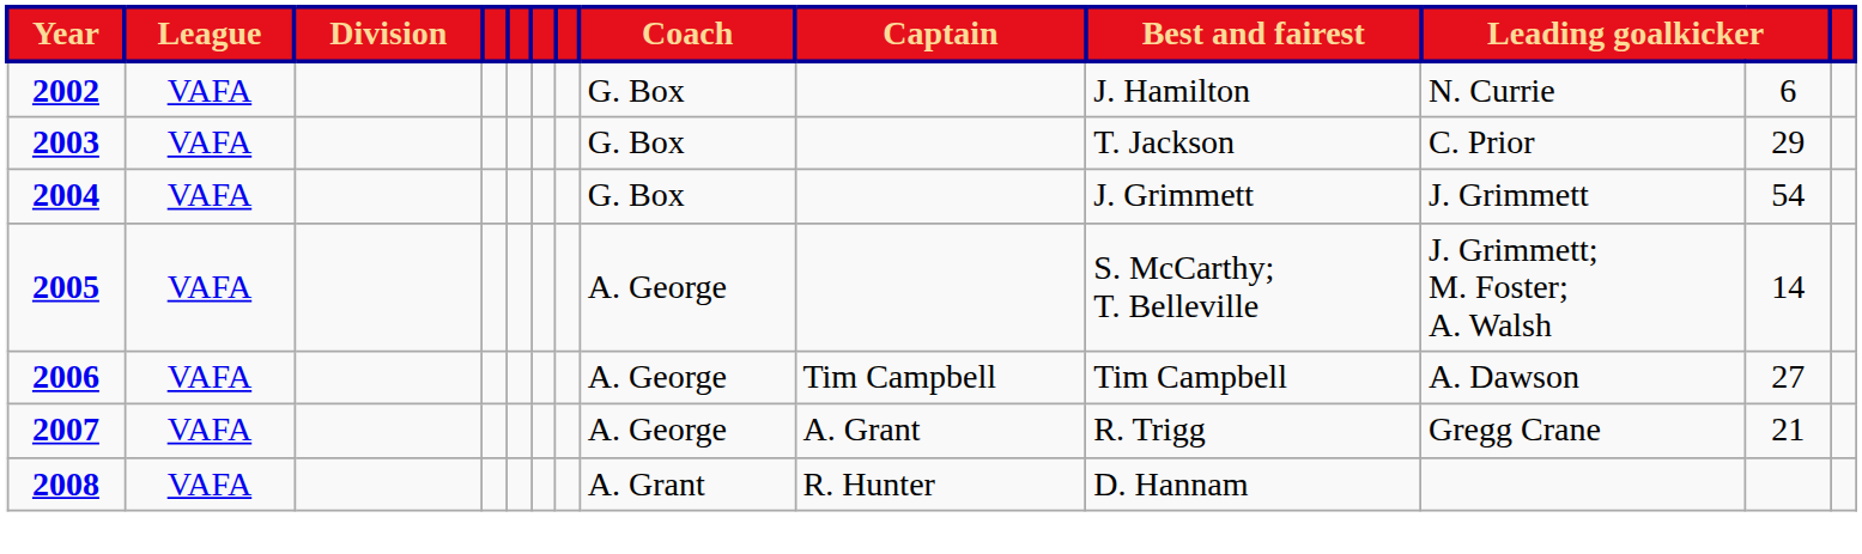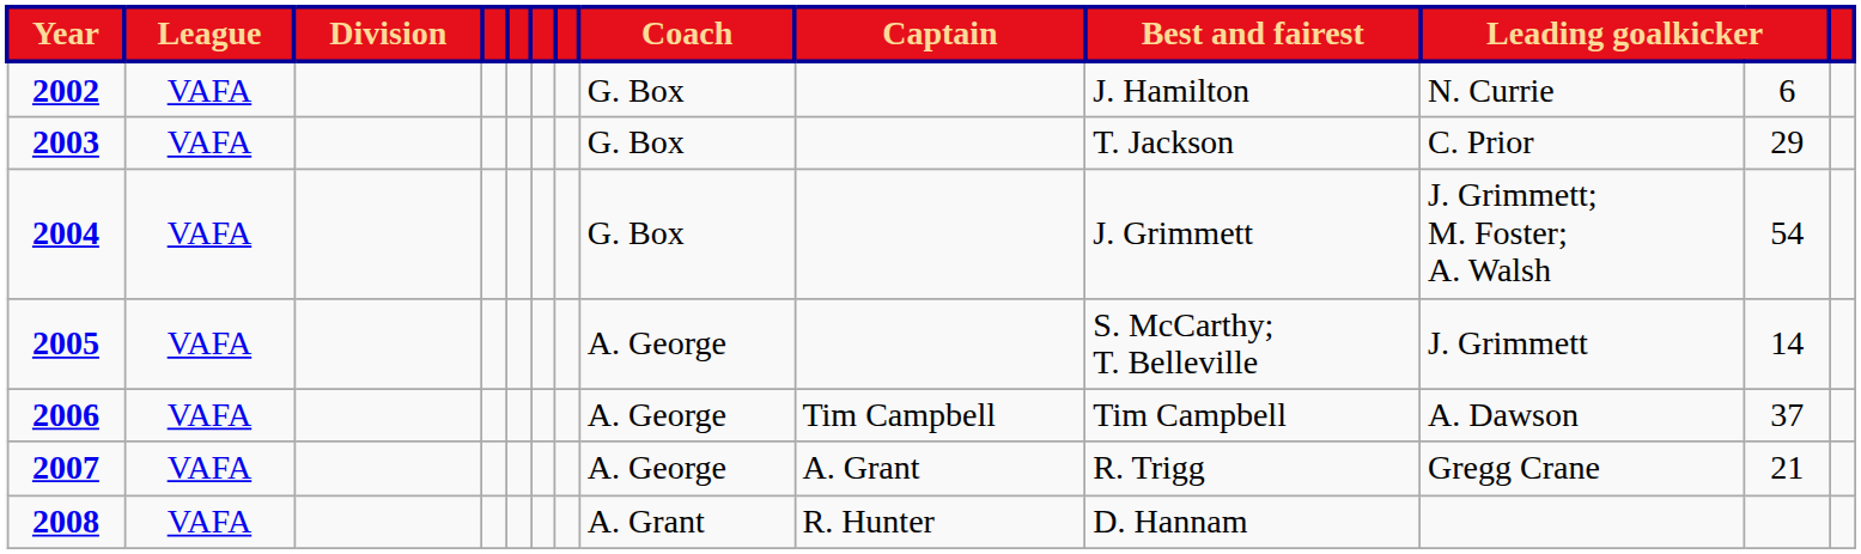 <table class="wikitable"; style="width:100%;">
 <tr>
 <th style="background:#E5101B; color:#FCDB98; border:solid #000099 2px">Year</th>
 <th style="background:#E5101B; color:#FCDB98; border:solid #000099 2px">League</th>
 <th style="background:#E5101B; color:#FCDB98; border:solid #000099 2px">Division</th>
 <th style="background:#E5101B; color:#FCDB98; border:solid #000099 2px"></th>
 <th style="background:#E5101B; color:#FCDB98; border:solid #000099 2px"></th>
 <th style="background:#E5101B; color:#FCDB98; border:solid #000099 2px"></th>
 <th style="background:#E5101B; color:#FCDB98; border:solid #000099 2px"></th>
 <th style="background:#E5101B; color:#FCDB98; border:solid #000099 2px">Coach</th>
 <th style="background:#E5101B; color:#FCDB98; border:solid #000099 2px">Captain</th>
 <th style="background:#E5101B; color:#FCDB98; border:solid #000099 2px">Best and fairest</th>
 <th colspan=2; style="background:#E5101B; color:#FCDB98; border:solid #000099 2px">Leading goalkicker</th>
 <th style="background:#E5101B; color:#FCDB98; border:solid #000099 2px"></th>
 </tr>
 <tr>
 <td align=center><strong><a href='#'>2002</a></strong></td>
 <td align=center><a href='#'>VAFA</a></td>
 <td align=center></td>
 <td align=center></td>
 <td align=center></td>
 <td align=center></td>
 <td align=center></td>
 <td>G. Box</td>
 <td></td>
 <td>J. Hamilton</td>
 <td>N. Currie</td>
 <td align=center>6</td>
 <td align=center></td>
 </tr>
 <tr>
 <td align=center><strong><a href='#'>2003</a></strong></td>
 <td align=center><a href='#'>VAFA</a></td>
 <td align=center></td>
 <td align=center></td>
 <td align=center></td>
 <td align=center></td>
 <td align=center></td>
 <td>G. Box</td>
 <td></td>
 <td>T. Jackson</td>
 <td>C. Prior</td>
 <td align=center>29</td>
 <td align=center></td>
 </tr>
 <tr>
 <td align=center><strong><a href='#'>2004</a></strong></td>
 <td align=center><a href='#'>VAFA</a></td>
 <td align=center></td>
 <td align=center></td>
 <td align=center></td>
 <td align=center></td>
 <td align=center></td>
 <td>G. Box</td>
 <td></td>
 <td>J. Grimmett</td>
-<td>J. Grimmett</td>
+<td>J. Grimmett; <br> M. Foster; <br>A. Walsh</td>
 <td align=center>54</td>
 <td align=center></td>
 </tr>
 <tr>
 <td align=center><strong><a href='#'>2005</a></strong></td>
 <td align=center><a href='#'>VAFA</a></td>
 <td align=center></td>
 <td align=center></td>
 <td align=center></td>
 <td align=center></td>
 <td align=center></td>
 <td>A. George</td>
 <td></td>
 <td>S. McCarthy; <br> T. Belleville</td>
-<td>J. Grimmett; <br> M. Foster; <br>A. Walsh</td>
+<td>J. Grimmett</td>
 <td align=center>14</td>
 <td align=center></td>
 </tr>
 <tr>
 <td align=center><strong><a href='#'>2006</a></strong></td>
 <td align=center><a href='#'>VAFA</a></td>
 <td align=center></td>
 <td align=center></td>
 <td align=center></td>
 <td align=center></td>
 <td align=center></td>
 <td>A. George</td>
 <td>Tim Campbell</td>
 <td>Tim Campbell</td>
 <td>A. Dawson</td>
-<td align=center>27</td>
+<td align=center>37</td>
 <td align=center></td>
 </tr>
 <tr>
 <td align=center><strong><a href='#'>2007</a></strong></td>
 <td align=center><a href='#'>VAFA</a></td>
 <td align=center></td>
 <td align=center></td>
 <td align=center></td>
 <td align=center></td>
 <td align=center></td>
 <td>A. George</td>
 <td>A. Grant</td>
 <td>R. Trigg</td>
 <td>Gregg Crane</td>
 <td align=center>21</td>
 <td align=center></td>
 </tr>
 <tr>
 <td align=center><strong><a href='#'>2008</a></strong></td>
 <td align=center><a href='#'>VAFA</a></td>
 <td align=center></td>
 <td align=center></td>
 <td align=center></td>
 <td align=center></td>
 <td align=center></td>
 <td>A. Grant</td>
 <td>R. Hunter</td>
 <td>D. Hannam</td>
 <td></td>
 <td align=center></td>
 <td align=center></td>
 </tr>
 </table>
